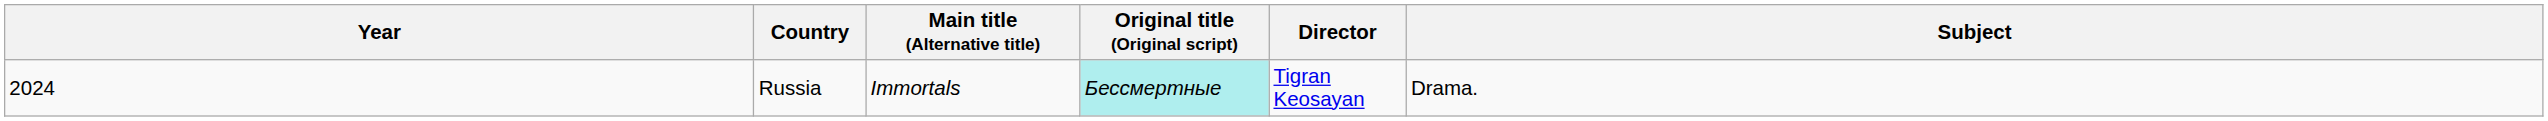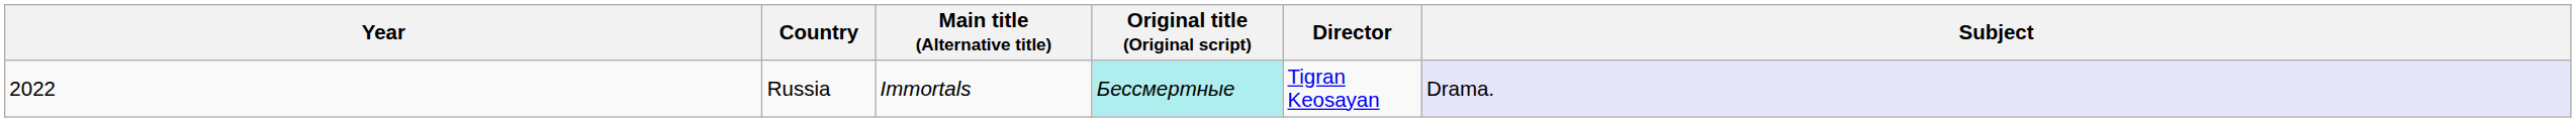 <table class="wikitable sortable" style="width:100%;">
 <tr>
 <th>Year</th>
 <th width= 80>Country</th>
 <th class="unsortable" style="width:160px;">Main title<br><small>(Alternative title)</small></th>
 <th class="unsortable" style="width:140px;">Original title<br><small>(Original script)</small></th>
 <th width=100>Director</th>
 <th class="unsortable">Subject</th>
 </tr>
 <tr>
-<td>2024</td>
+<td>2022</td>
 <td>Russia</td>
 <td><em>Immortals</em></td>
 <td style="background: paleturquoise;"><em>Бессмертные</em></td>
 <td><a href='#'>Tigran Keosayan</a></td>
-<td>Drama.</td>
+<td style="background: lavender;">Drama.</td>
 </tr>
 </table>
